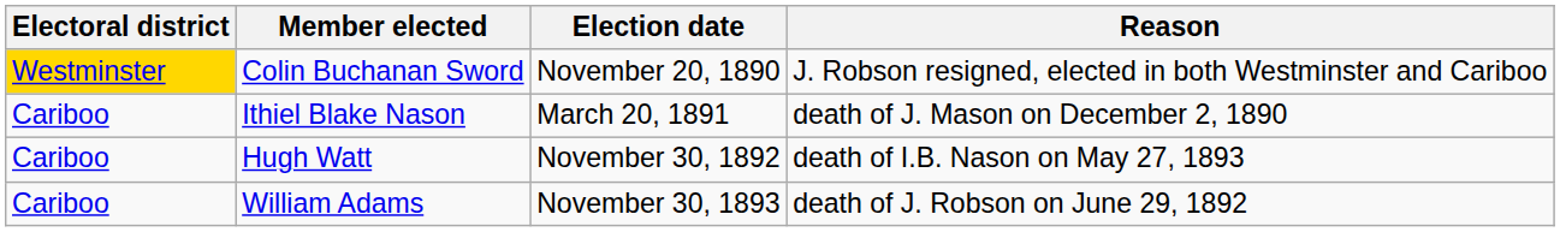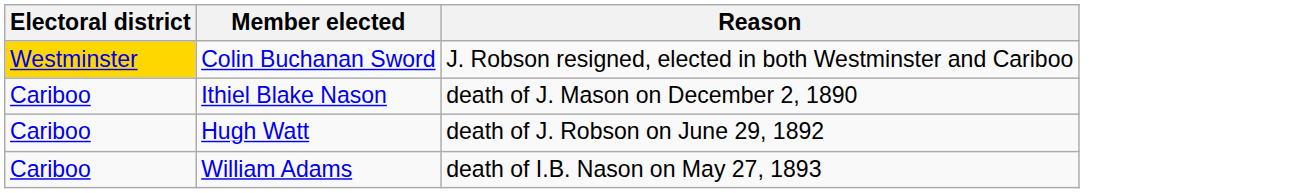 <table class="wikitable sortable">
 <tr>
 <th>Electoral district</th>
 <th>Member elected</th>
-<th>Election date</th>
 <th>Reason</th>
 </tr>
 <tr>
 <td style="background: gold;"><a href='#'>Westminster</a></td>
 <td><a href='#'>Colin Buchanan Sword</a></td>
-<td>November 20, 1890</td>
 <td>J. Robson resigned, elected in both Westminster and Cariboo</td>
 </tr>
 <tr>
 <td><a href='#'>Cariboo</a></td>
 <td><a href='#'>Ithiel Blake Nason</a></td>
-<td>March 20, 1891</td>
 <td>death of J. Mason on December 2, 1890</td>
 </tr>
 <tr>
 <td><a href='#'>Cariboo</a></td>
 <td><a href='#'>Hugh Watt</a></td>
-<td>November 30, 1892</td>
-<td>death of I.B. Nason on May 27, 1893</td>
+<td>death of J. Robson on June 29, 1892</td>
 </tr>
 <tr>
 <td><a href='#'>Cariboo</a></td>
 <td><a href='#'>William Adams</a></td>
-<td>November 30, 1893</td>
-<td>death of J. Robson on June 29, 1892</td>
+<td>death of I.B. Nason on May 27, 1893</td>
 </tr>
 </table>
